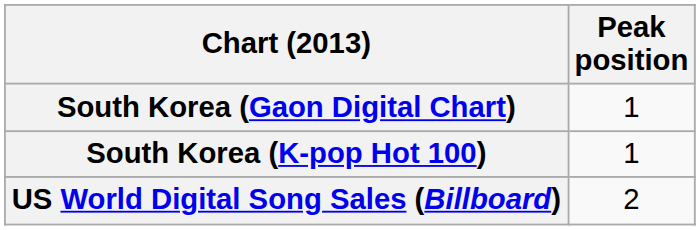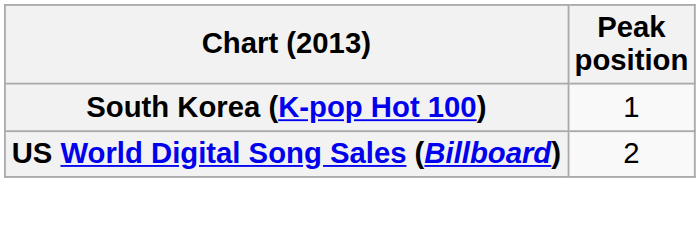 <table class="wikitable plainrowheaders" style="text-align:center">
 <tr>
 <th scope="col">Chart (2013)</th>
 <th scope="col">Peak<br> position</th>
-</tr>
-<tr>
-<th scope="row">South Korea (<a href='#'>Gaon Digital Chart</a>)</th>
-<td>1</td>
 </tr>
 <tr>
 <th scope="row">South Korea (<a href='#'>K-pop Hot 100</a>)</th>
 <td>1</td>
 </tr>
 <tr>
 <th scope="row">US <a href='#'>World Digital Song Sales</a> (<em><a href='#'>Billboard</a></em>)</th>
 <td>2</td>
 </tr>
 </table>
